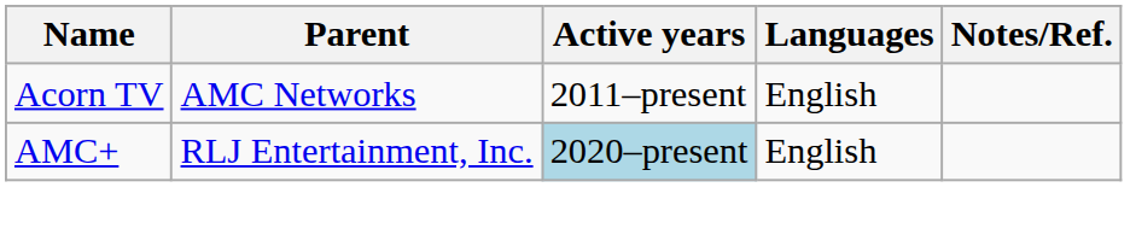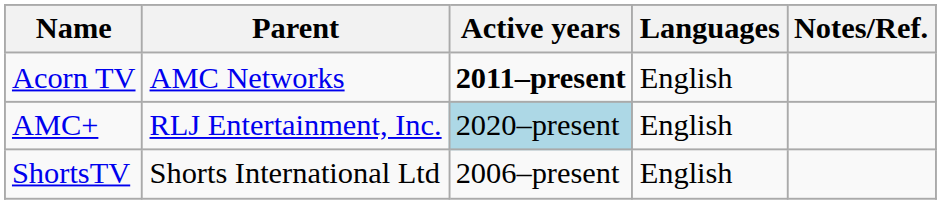 <table class="wikitable sortable">
 <tr>
 <th data-sort-type="alphabet">Name</th>
 <th>Parent</th>
 <th>Active years</th>
 <th>Languages</th>
 <th>Notes/Ref.</th>
 </tr>
 <tr>
 <td><a href='#'>Acorn TV</a></td>
 <td><a href='#'>AMC Networks</a></td>
-<td>2011–present</td>
+<td><strong>2011–present</strong></td>
 <td>English</td>
 <td></td>
 </tr>
 <tr>
 <td><a href='#'>AMC+</a></td>
 <td><a href='#'>RLJ Entertainment, Inc.</a></td>
 <td style="background: lightblue;">2020–present</td>
 <td>English</td>
 <td></td>
 </tr>
+<tr>
+<td><a href='#'>ShortsTV</a></td>
+<td>Shorts International Ltd</td>
+<td>2006–present</td>
+<td>English</td>
+<td></td>
+</tr>
 </table>
